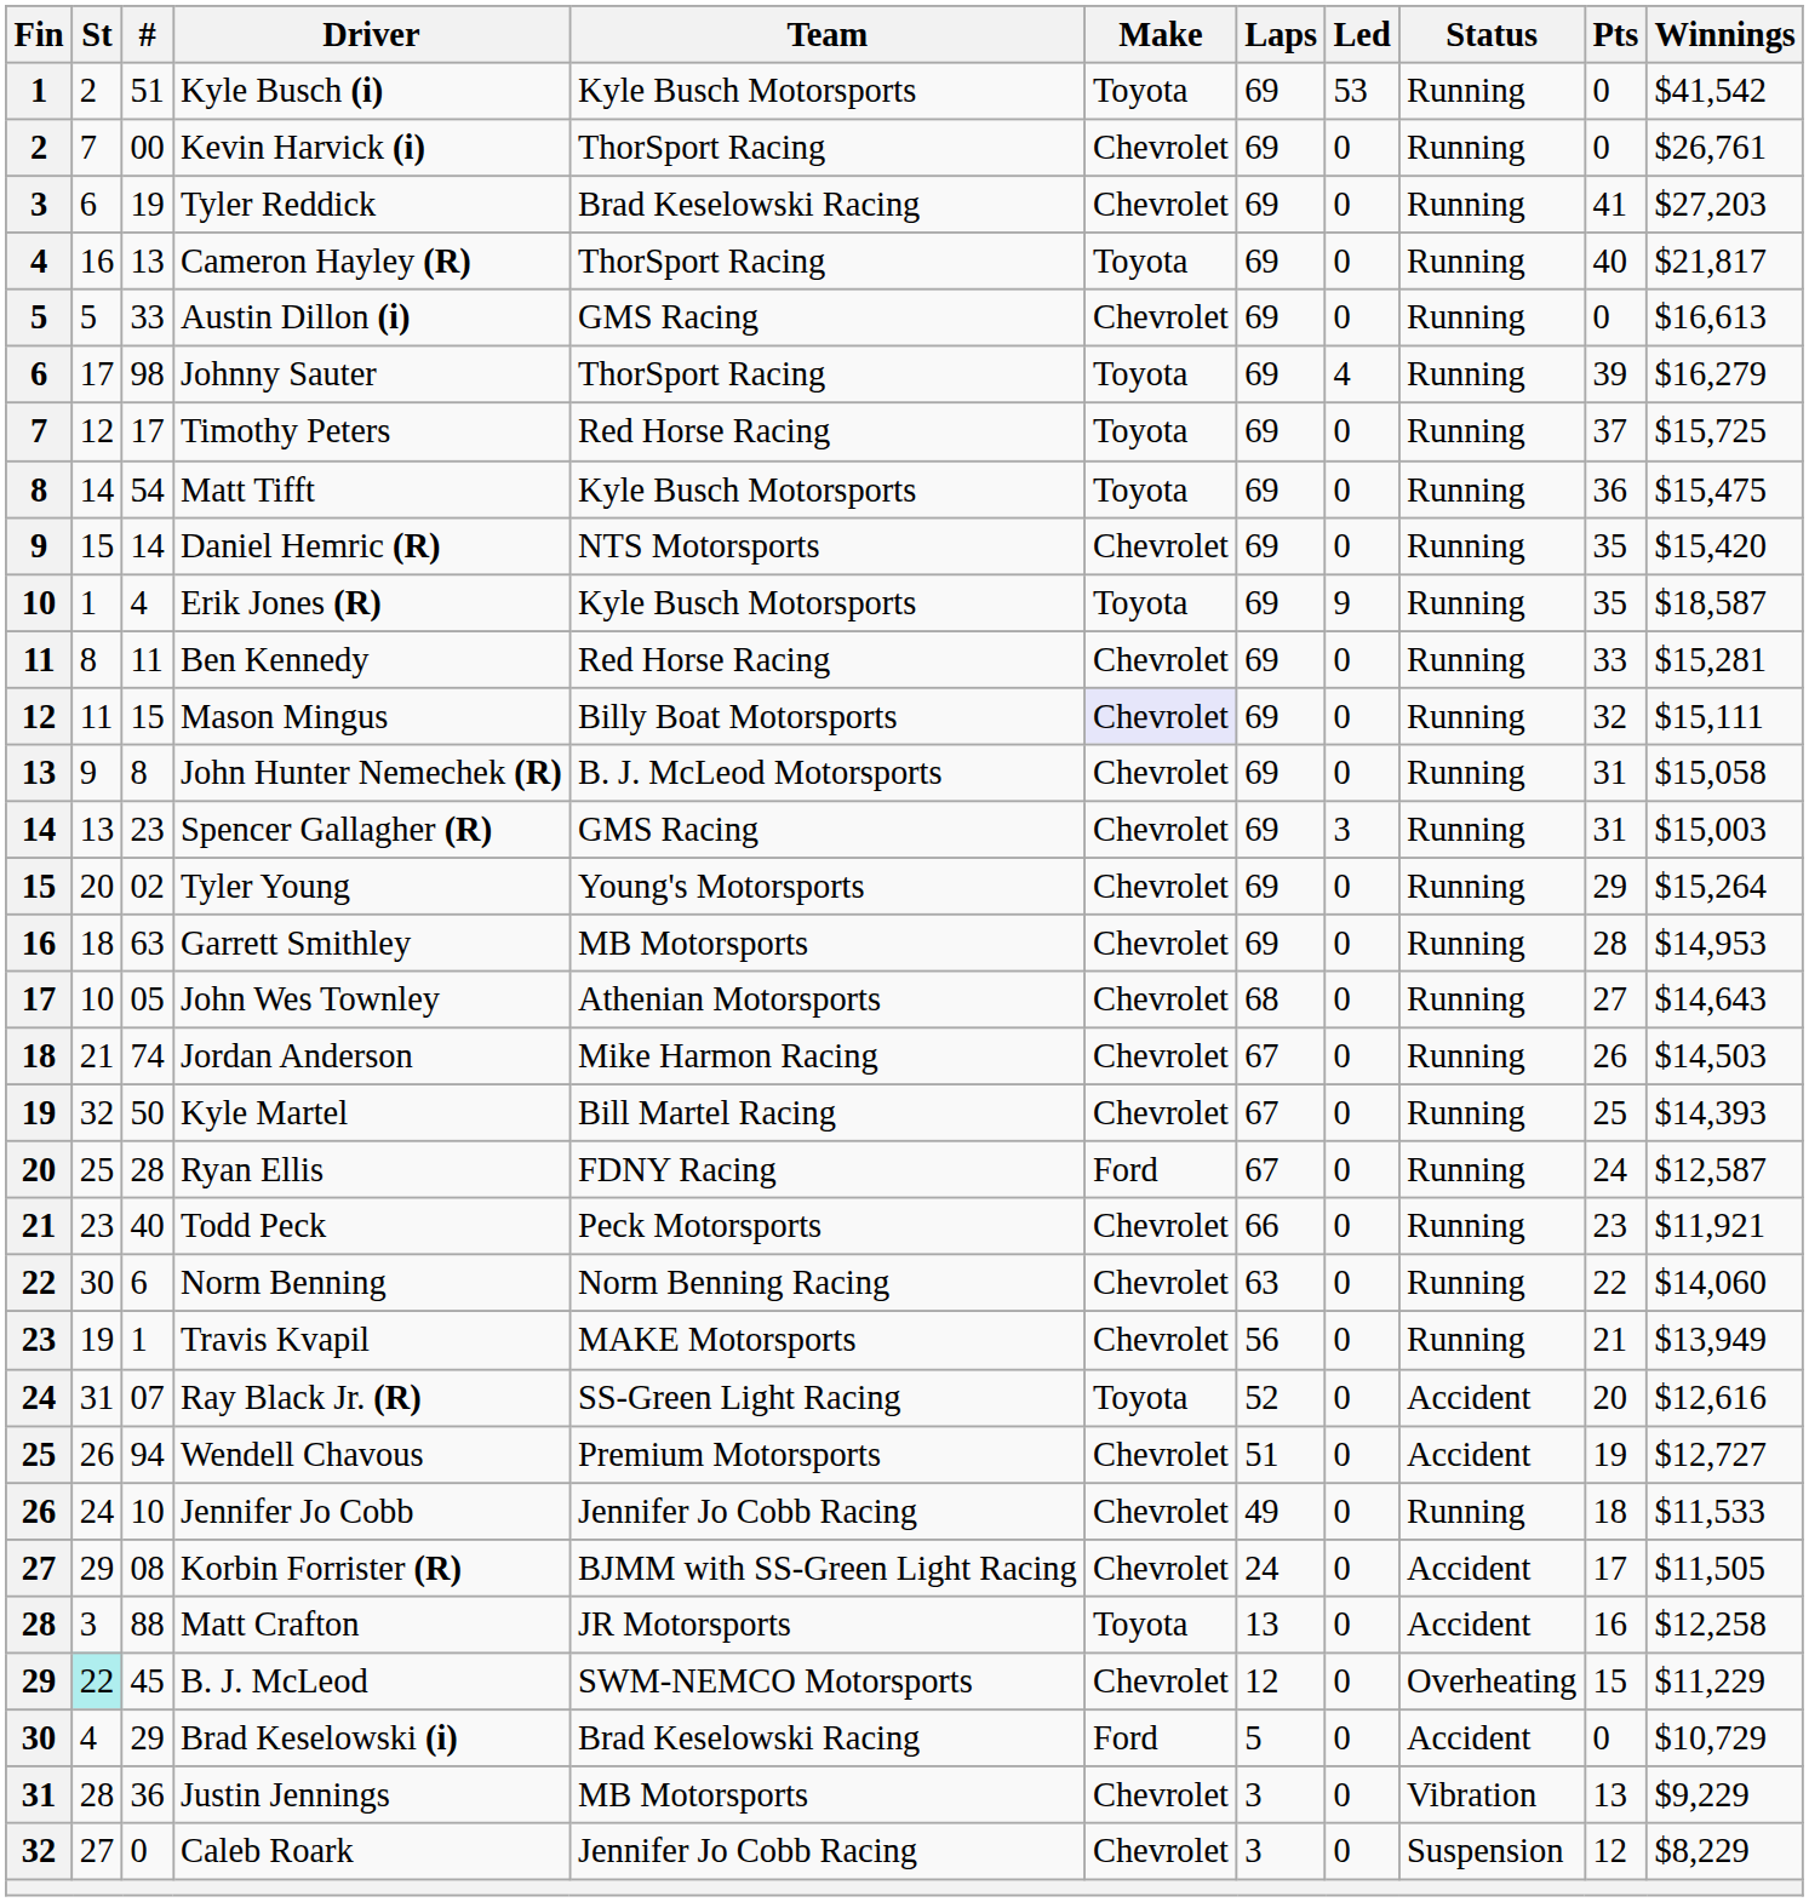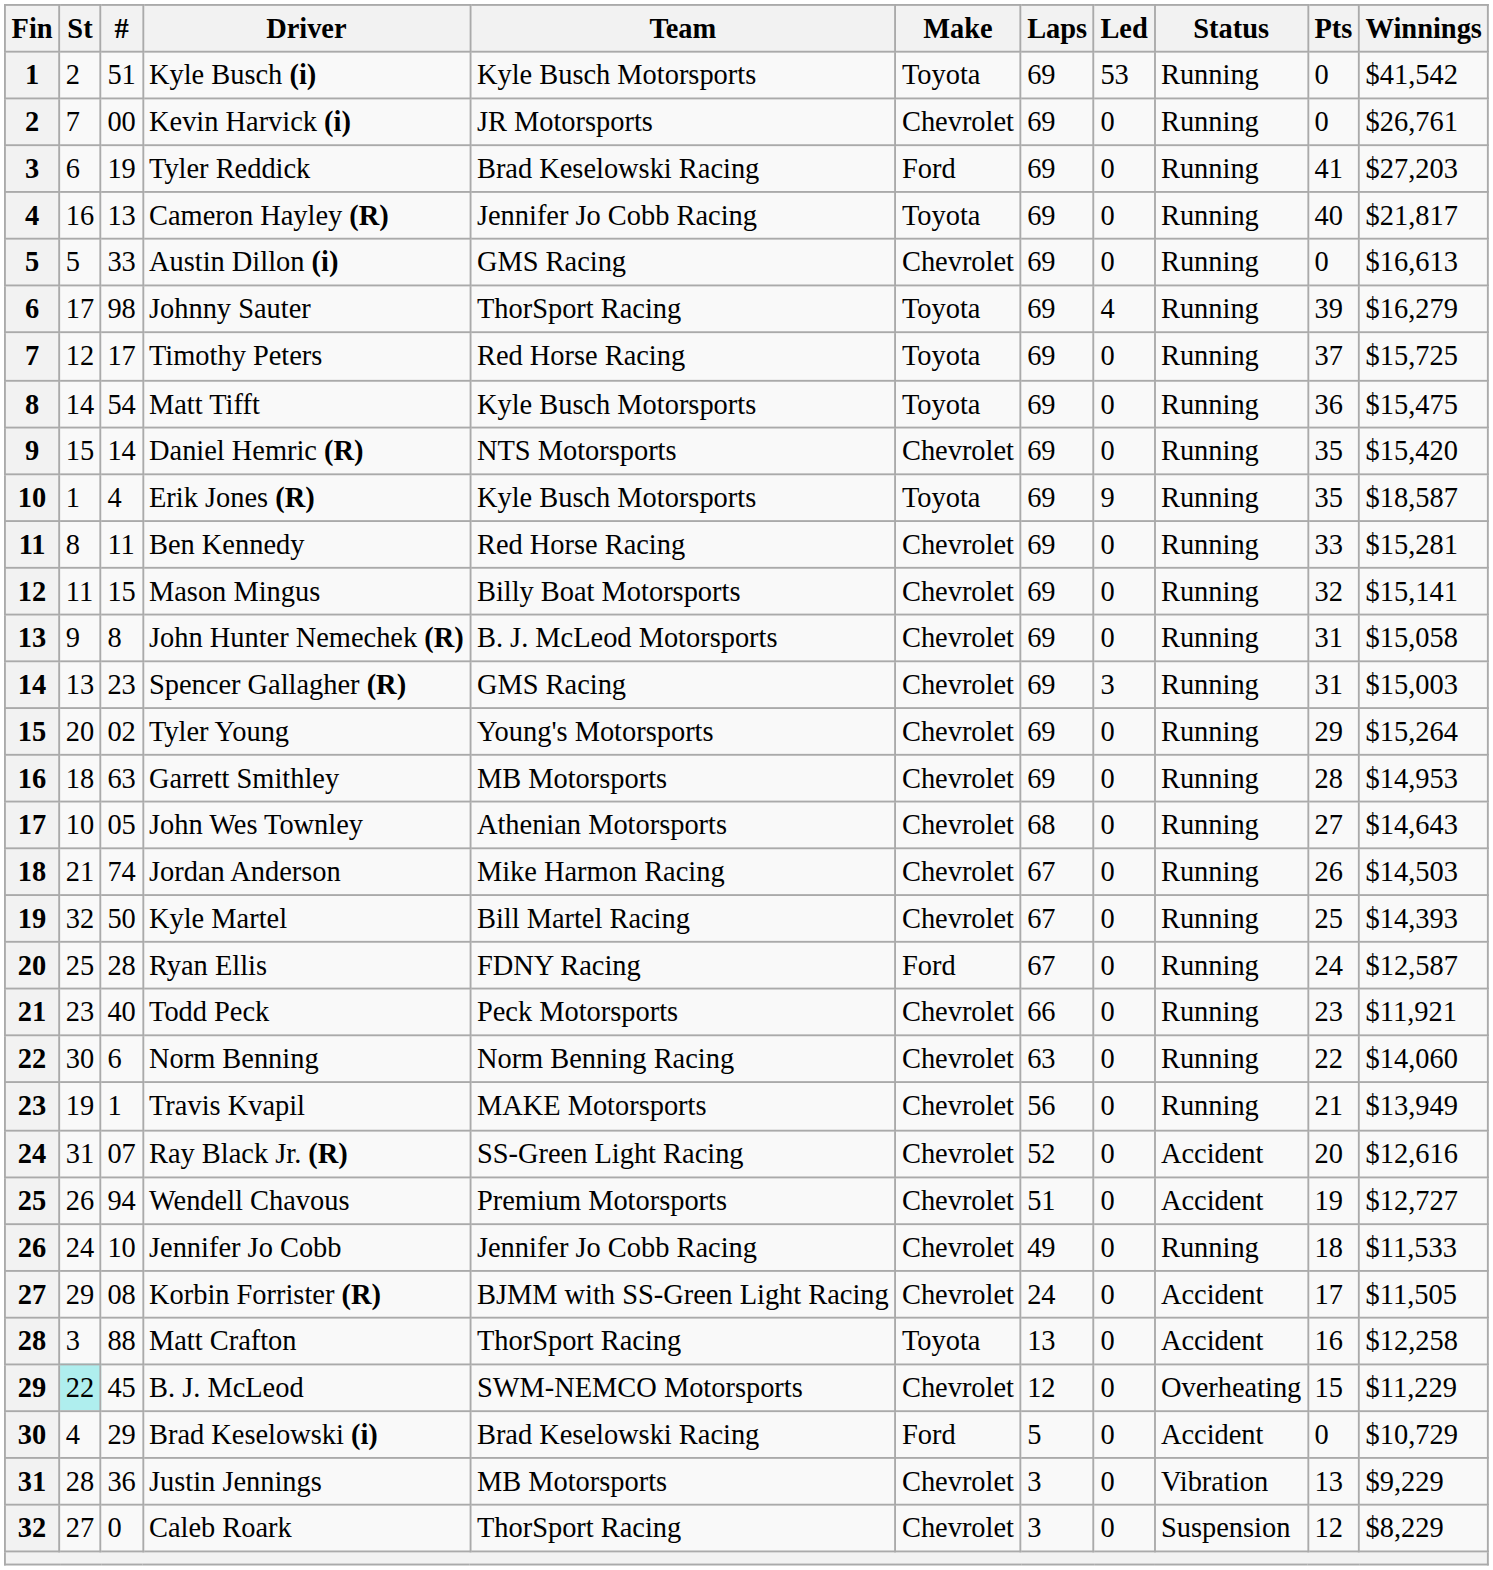 <table class="wikitable" style="font-size:95%">
 <tr>
 <th>Fin</th>
 <th>St</th>
 <th>#</th>
 <th>Driver</th>
 <th>Team</th>
 <th>Make</th>
 <th>Laps</th>
 <th>Led</th>
 <th>Status</th>
 <th>Pts</th>
 <th>Winnings</th>
 </tr>
 <tr>
 <th>1</th>
 <td>2</td>
 <td>51</td>
 <td>Kyle Busch <strong>(i)</strong></td>
 <td>Kyle Busch Motorsports</td>
 <td>Toyota</td>
 <td>69</td>
 <td>53</td>
 <td>Running</td>
 <td>0</td>
 <td>$41,542</td>
 </tr>
 <tr>
 <th>2</th>
 <td>7</td>
 <td>00</td>
 <td>Kevin Harvick <strong>(i)</strong></td>
-<td>ThorSport Racing</td>
+<td>JR Motorsports</td>
 <td>Chevrolet</td>
 <td>69</td>
 <td>0</td>
 <td>Running</td>
 <td>0</td>
 <td>$26,761</td>
 </tr>
 <tr>
 <th>3</th>
 <td>6</td>
 <td>19</td>
 <td>Tyler Reddick</td>
 <td>Brad Keselowski Racing</td>
-<td>Chevrolet</td>
+<td>Ford</td>
 <td>69</td>
 <td>0</td>
 <td>Running</td>
 <td>41</td>
 <td>$27,203</td>
 </tr>
 <tr>
 <th>4</th>
 <td>16</td>
 <td>13</td>
 <td>Cameron Hayley <strong>(R)</strong></td>
-<td>ThorSport Racing</td>
+<td>Jennifer Jo Cobb Racing</td>
 <td>Toyota</td>
 <td>69</td>
 <td>0</td>
 <td>Running</td>
 <td>40</td>
 <td>$21,817</td>
 </tr>
 <tr>
 <th>5</th>
 <td>5</td>
 <td>33</td>
 <td>Austin Dillon <strong>(i)</strong></td>
 <td>GMS Racing</td>
 <td>Chevrolet</td>
 <td>69</td>
 <td>0</td>
 <td>Running</td>
 <td>0</td>
 <td>$16,613</td>
 </tr>
 <tr>
 <th>6</th>
 <td>17</td>
 <td>98</td>
 <td>Johnny Sauter</td>
 <td>ThorSport Racing</td>
 <td>Toyota</td>
 <td>69</td>
 <td>4</td>
 <td>Running</td>
 <td>39</td>
 <td>$16,279</td>
 </tr>
 <tr>
 <th>7</th>
 <td>12</td>
 <td>17</td>
 <td>Timothy Peters</td>
 <td>Red Horse Racing</td>
 <td>Toyota</td>
 <td>69</td>
 <td>0</td>
 <td>Running</td>
 <td>37</td>
 <td>$15,725</td>
 </tr>
 <tr>
 <th>8</th>
 <td>14</td>
 <td>54</td>
 <td>Matt Tifft</td>
 <td>Kyle Busch Motorsports</td>
 <td>Toyota</td>
 <td>69</td>
 <td>0</td>
 <td>Running</td>
 <td>36</td>
 <td>$15,475</td>
 </tr>
 <tr>
 <th>9</th>
 <td>15</td>
 <td>14</td>
 <td>Daniel Hemric <strong>(R)</strong></td>
 <td>NTS Motorsports</td>
 <td>Chevrolet</td>
 <td>69</td>
 <td>0</td>
 <td>Running</td>
 <td>35</td>
 <td>$15,420</td>
 </tr>
 <tr>
 <th>10</th>
 <td>1</td>
 <td>4</td>
 <td>Erik Jones <strong>(R)</strong></td>
 <td>Kyle Busch Motorsports</td>
 <td>Toyota</td>
 <td>69</td>
 <td>9</td>
 <td>Running</td>
 <td>35</td>
 <td>$18,587</td>
 </tr>
 <tr>
 <th>11</th>
 <td>8</td>
 <td>11</td>
 <td>Ben Kennedy</td>
 <td>Red Horse Racing</td>
 <td>Chevrolet</td>
 <td>69</td>
 <td>0</td>
 <td>Running</td>
 <td>33</td>
 <td>$15,281</td>
 </tr>
 <tr>
 <th>12</th>
 <td>11</td>
 <td>15</td>
 <td>Mason Mingus</td>
 <td>Billy Boat Motorsports</td>
-<td style="background: lavender;">Chevrolet</td>
+<td>Chevrolet</td>
 <td>69</td>
 <td>0</td>
 <td>Running</td>
 <td>32</td>
-<td>$15,111</td>
+<td>$15,141</td>
 </tr>
 <tr>
 <th>13</th>
 <td>9</td>
 <td>8</td>
 <td>John Hunter Nemechek <strong>(R)</strong></td>
 <td>B. J. McLeod Motorsports</td>
 <td>Chevrolet</td>
 <td>69</td>
 <td>0</td>
 <td>Running</td>
 <td>31</td>
 <td>$15,058</td>
 </tr>
 <tr>
 <th>14</th>
 <td>13</td>
 <td>23</td>
 <td>Spencer Gallagher <strong>(R)</strong></td>
 <td>GMS Racing</td>
 <td>Chevrolet</td>
 <td>69</td>
 <td>3</td>
 <td>Running</td>
 <td>31</td>
 <td>$15,003</td>
 </tr>
 <tr>
 <th>15</th>
 <td>20</td>
 <td>02</td>
 <td>Tyler Young</td>
 <td>Young's Motorsports</td>
 <td>Chevrolet</td>
 <td>69</td>
 <td>0</td>
 <td>Running</td>
 <td>29</td>
 <td>$15,264</td>
 </tr>
 <tr>
 <th>16</th>
 <td>18</td>
 <td>63</td>
 <td>Garrett Smithley</td>
 <td>MB Motorsports</td>
 <td>Chevrolet</td>
 <td>69</td>
 <td>0</td>
 <td>Running</td>
 <td>28</td>
 <td>$14,953</td>
 </tr>
 <tr>
 <th>17</th>
 <td>10</td>
 <td>05</td>
 <td>John Wes Townley</td>
 <td>Athenian Motorsports</td>
 <td>Chevrolet</td>
 <td>68</td>
 <td>0</td>
 <td>Running</td>
 <td>27</td>
 <td>$14,643</td>
 </tr>
 <tr>
 <th>18</th>
 <td>21</td>
 <td>74</td>
 <td>Jordan Anderson</td>
 <td>Mike Harmon Racing</td>
 <td>Chevrolet</td>
 <td>67</td>
 <td>0</td>
 <td>Running</td>
 <td>26</td>
 <td>$14,503</td>
 </tr>
 <tr>
 <th>19</th>
 <td>32</td>
 <td>50</td>
 <td>Kyle Martel</td>
 <td>Bill Martel Racing</td>
 <td>Chevrolet</td>
 <td>67</td>
 <td>0</td>
 <td>Running</td>
 <td>25</td>
 <td>$14,393</td>
 </tr>
 <tr>
 <th>20</th>
 <td>25</td>
 <td>28</td>
 <td>Ryan Ellis</td>
 <td>FDNY Racing</td>
 <td>Ford</td>
 <td>67</td>
 <td>0</td>
 <td>Running</td>
 <td>24</td>
 <td>$12,587</td>
 </tr>
 <tr>
 <th>21</th>
 <td>23</td>
 <td>40</td>
 <td>Todd Peck</td>
 <td>Peck Motorsports</td>
 <td>Chevrolet</td>
 <td>66</td>
 <td>0</td>
 <td>Running</td>
 <td>23</td>
 <td>$11,921</td>
 </tr>
 <tr>
 <th>22</th>
 <td>30</td>
 <td>6</td>
 <td>Norm Benning</td>
 <td>Norm Benning Racing</td>
 <td>Chevrolet</td>
 <td>63</td>
 <td>0</td>
 <td>Running</td>
 <td>22</td>
 <td>$14,060</td>
 </tr>
 <tr>
 <th>23</th>
 <td>19</td>
 <td>1</td>
 <td>Travis Kvapil</td>
 <td>MAKE Motorsports</td>
 <td>Chevrolet</td>
 <td>56</td>
 <td>0</td>
 <td>Running</td>
 <td>21</td>
 <td>$13,949</td>
 </tr>
 <tr>
 <th>24</th>
 <td>31</td>
 <td>07</td>
 <td>Ray Black Jr. <strong>(R)</strong></td>
 <td>SS-Green Light Racing</td>
-<td>Toyota</td>
+<td>Chevrolet</td>
 <td>52</td>
 <td>0</td>
 <td>Accident</td>
 <td>20</td>
 <td>$12,616</td>
 </tr>
 <tr>
 <th>25</th>
 <td>26</td>
 <td>94</td>
 <td>Wendell Chavous</td>
 <td>Premium Motorsports</td>
 <td>Chevrolet</td>
 <td>51</td>
 <td>0</td>
 <td>Accident</td>
 <td>19</td>
 <td>$12,727</td>
 </tr>
 <tr>
 <th>26</th>
 <td>24</td>
 <td>10</td>
 <td>Jennifer Jo Cobb</td>
 <td>Jennifer Jo Cobb Racing</td>
 <td>Chevrolet</td>
 <td>49</td>
 <td>0</td>
 <td>Running</td>
 <td>18</td>
 <td>$11,533</td>
 </tr>
 <tr>
 <th>27</th>
 <td>29</td>
 <td>08</td>
 <td>Korbin Forrister <strong>(R)</strong></td>
 <td>BJMM with SS-Green Light Racing</td>
 <td>Chevrolet</td>
 <td>24</td>
 <td>0</td>
 <td>Accident</td>
 <td>17</td>
 <td>$11,505</td>
 </tr>
 <tr>
 <th>28</th>
 <td>3</td>
 <td>88</td>
 <td>Matt Crafton</td>
-<td>JR Motorsports</td>
+<td>ThorSport Racing</td>
 <td>Toyota</td>
 <td>13</td>
 <td>0</td>
 <td>Accident</td>
 <td>16</td>
 <td>$12,258</td>
 </tr>
 <tr>
 <th>29</th>
 <td style="background: paleturquoise;">22</td>
 <td>45</td>
 <td>B. J. McLeod</td>
 <td>SWM-NEMCO Motorsports</td>
 <td>Chevrolet</td>
 <td>12</td>
 <td>0</td>
 <td>Overheating</td>
 <td>15</td>
 <td>$11,229</td>
 </tr>
 <tr>
 <th>30</th>
 <td>4</td>
 <td>29</td>
 <td>Brad Keselowski <strong>(i)</strong></td>
 <td>Brad Keselowski Racing</td>
 <td>Ford</td>
 <td>5</td>
 <td>0</td>
 <td>Accident</td>
 <td>0</td>
 <td>$10,729</td>
 </tr>
 <tr>
 <th>31</th>
 <td>28</td>
 <td>36</td>
 <td>Justin Jennings</td>
 <td>MB Motorsports</td>
 <td>Chevrolet</td>
 <td>3</td>
 <td>0</td>
 <td>Vibration</td>
 <td>13</td>
 <td>$9,229</td>
 </tr>
 <tr>
 <th>32</th>
 <td>27</td>
 <td>0</td>
 <td>Caleb Roark</td>
-<td>Jennifer Jo Cobb Racing</td>
+<td>ThorSport Racing</td>
 <td>Chevrolet</td>
 <td>3</td>
 <td>0</td>
 <td>Suspension</td>
 <td>12</td>
 <td>$8,229</td>
 </tr>
 <tr>
 <th colspan="11"></th>
 </tr>
 </table>
